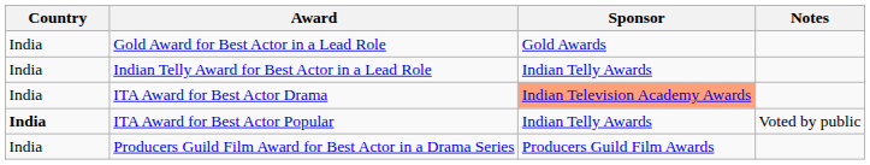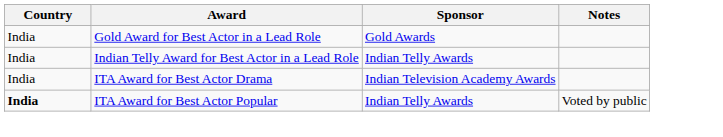 <table class="wikitable sortable">
 <tr>
 <th style="width:6em;">Country</th>
 <th>Award</th>
 <th>Sponsor</th>
 <th>Notes</th>
 </tr>
 <tr>
 <td>India</td>
 <td><a href='#'>Gold Award for Best Actor in a Lead Role</a></td>
 <td><a href='#'>Gold Awards</a></td>
 <td></td>
 </tr>
 <tr>
 <td>India</td>
 <td><a href='#'>Indian Telly Award for Best Actor in a Lead Role</a></td>
 <td><a href='#'>Indian Telly Awards</a></td>
 <td></td>
 </tr>
 <tr>
 <td>India</td>
 <td><a href='#'>ITA Award for Best Actor Drama</a></td>
-<td style="background: lightsalmon;"><a href='#'>Indian Television Academy Awards</a></td>
+<td><a href='#'>Indian Television Academy Awards</a></td>
 <td></td>
 </tr>
 <tr>
 <td><strong>India</strong></td>
 <td><a href='#'>ITA Award for Best Actor Popular</a></td>
 <td><a href='#'>Indian Telly Awards</a></td>
 <td>Voted by public</td>
 </tr>
-<tr>
-<td>India</td>
-<td><a href='#'>Producers Guild Film Award for Best Actor in a Drama Series</a></td>
-<td><a href='#'>Producers Guild Film Awards</a></td>
-<td></td>
-</tr>
 </table>
